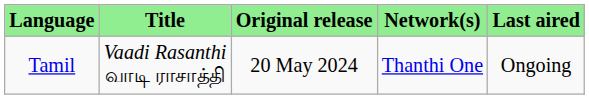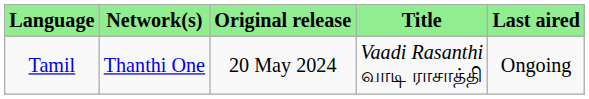 <table class="wikitable" style="text-align:center;">
 <tr>
 <th style="background:LightGreen;">Language</th>
+<th style="background:LightGreen;">Network(s)</th>
+<th style="background:LightGreen;">Original release</th>
 <th style="background:LightGreen;">Title</th>
-<th style="background:LightGreen;">Original release</th>
-<th style="background:LightGreen;">Network(s)</th>
 <th style="background:LightGreen;">Last aired</th>
 </tr>
 <tr>
 <td><a href='#'>Tamil</a></td>
+<td><a href='#'>Thanthi One</a></td>
+<td>20 May 2024</td>
 <td><em>Vaadi Rasanthi</em> <br> வாடி ராசாத்தி</td>
-<td>20 May 2024</td>
-<td><a href='#'>Thanthi One</a></td>
 <td>Ongoing</td>
 </tr>
 </table>
